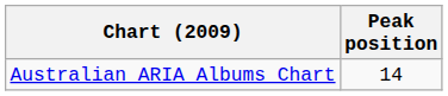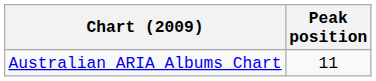 <table class="wikitable">
 <tr>
 <th align="left">Chart (2009)</th>
 <th align="left">Peak<br>position</th>
 </tr>
 <tr>
 <td><a href='#'>Australian ARIA Albums Chart</a></td>
-<td style="text-align:center;">14</td>
+<td style="text-align:center;">11</td>
 </tr>
 </table>
